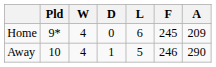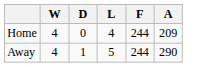 <table class="wikitable" border="1">
 <tr>
 <th width=40></th>
-<th width=30>Pld</th>
 <th width=30>W</th>
 <th width=30>D</th>
 <th width=30>L</th>
 <th width=30>F</th>
 <th width=30>A</th>
 </tr>
 <tr>
 <td>Home</td>
-<td align=center>9*</td>
 <td align=center>4</td>
 <td align=center>0</td>
-<td align=center>6</td>
-<td align=center>245</td>
+<td align=center>4</td>
+<td align=center>244</td>
 <td align=center>209</td>
 </tr>
 <tr>
 <td>Away</td>
-<td align=center>10</td>
 <td align=center>4</td>
 <td align=center>1</td>
 <td align=center>5</td>
-<td align=center>246</td>
+<td align=center>244</td>
 <td align=center>290</td>
 </tr>
 </table>
